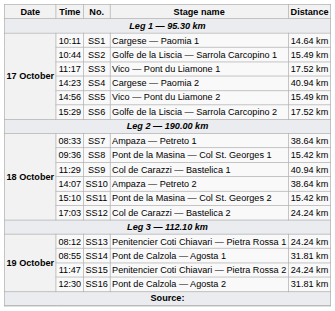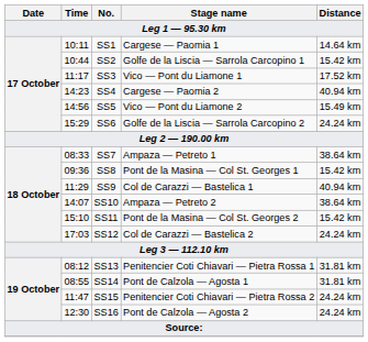 <table class="wikitable" style="font-size: 85%;">
 <tr>
 <th>Date</th>
 <th>Time</th>
 <th>No.</th>
 <th>Stage name</th>
 <th>Distance</th>
 </tr>
 <tr>
 <td style="background-color:#EAECF0; text-align:center" colspan="5"><strong><em>Leg 1 — 95.30 km</em></strong></td>
 </tr>
 <tr>
 <th rowspan="6">17 October</th>
 <td align="center">10:11</td>
 <td align="center">SS1</td>
 <td>Cargese — Paomia 1</td>
 <td align="center">14.64 km</td>
 </tr>
 <tr>
 <td align="center">10:44</td>
 <td align="center">SS2</td>
 <td>Golfe de la Liscia — Sarrola Carcopino 1</td>
-<td align="center">15.49 km</td>
+<td align="center">15.42 km</td>
 </tr>
 <tr>
 <td align="center">11:17</td>
 <td align="center">SS3</td>
 <td>Vico — Pont du Liamone 1</td>
 <td align="center">17.52 km</td>
 </tr>
 <tr>
 <td align="center">14:23</td>
 <td align="center">SS4</td>
 <td>Cargese — Paomia 2</td>
 <td align="center">40.94 km</td>
 </tr>
 <tr>
 <td align="center">14:56</td>
 <td align="center">SS5</td>
 <td>Vico — Pont du Liamone 2</td>
 <td align="center">15.49 km</td>
 </tr>
 <tr>
 <td align="center">15:29</td>
 <td align="center">SS6</td>
 <td>Golfe de la Liscia — Sarrola Carcopino 2</td>
-<td align="center">17.52 km</td>
+<td align="center">24.24 km</td>
 </tr>
 <tr>
 <td style="background-color:#EAECF0; text-align:center" colspan="5"><strong><em>Leg 2 — 190.00 km</em></strong></td>
 </tr>
 <tr>
 <th rowspan="6">18 October</th>
 <td align="center">08:33</td>
 <td align="center">SS7</td>
 <td>Ampaza — Petreto 1</td>
 <td align="center">38.64 km</td>
 </tr>
 <tr>
 <td align="center">09:36</td>
 <td align="center">SS8</td>
 <td>Pont de la Masina — Col St. Georges 1</td>
 <td align="center">15.42 km</td>
 </tr>
 <tr>
 <td align="center">11:29</td>
 <td align="center">SS9</td>
 <td>Col de Carazzi — Bastelica 1</td>
 <td align="center">40.94 km</td>
 </tr>
 <tr>
 <td align="center">14:07</td>
 <td align="center">SS10</td>
 <td>Ampaza — Petreto 2</td>
 <td align="center">38.64 km</td>
 </tr>
 <tr>
 <td align="center">15:10</td>
 <td align="center">SS11</td>
 <td>Pont de la Masina — Col St. Georges 2</td>
 <td align="center">15.42 km</td>
 </tr>
 <tr>
 <td align="center">17:03</td>
 <td align="center">SS12</td>
 <td>Col de Carazzi — Bastelica 2</td>
 <td align="center">24.24 km</td>
 </tr>
 <tr>
 <td style="background-color:#EAECF0; text-align:center" colspan="5"><strong><em>Leg 3 — 112.10 km</em></strong></td>
 </tr>
 <tr>
 <th rowspan="4">19 October</th>
 <td align="center">08:12</td>
 <td align="center">SS13</td>
 <td>Penitencier Coti Chiavari — Pietra Rossa 1</td>
-<td align="center">24.24 km</td>
+<td align="center">31.81 km</td>
 </tr>
 <tr>
 <td align="center">08:55</td>
 <td align="center">SS14</td>
 <td>Pont de Calzola — Agosta 1</td>
 <td align="center">31.81 km</td>
 </tr>
 <tr>
 <td align="center">11:47</td>
 <td align="center">SS15</td>
 <td>Penitencier Coti Chiavari — Pietra Rossa 2</td>
 <td align="center">24.24 km</td>
 </tr>
 <tr>
 <td align="center">12:30</td>
 <td align="center">SS16</td>
 <td>Pont de Calzola — Agosta 2</td>
-<td align="center">31.81 km</td>
+<td align="center">24.24 km</td>
 </tr>
 <tr>
 <td style="background-color:#EAECF0; text-align:center" colspan="5"><strong>Source:</strong></td>
 </tr>
 <tr>
 </tr>
 </table>
